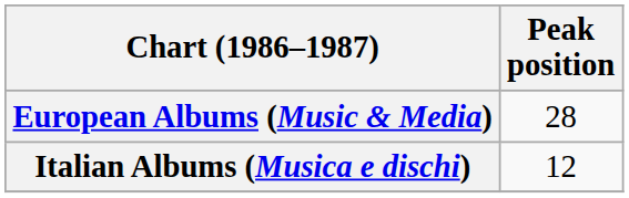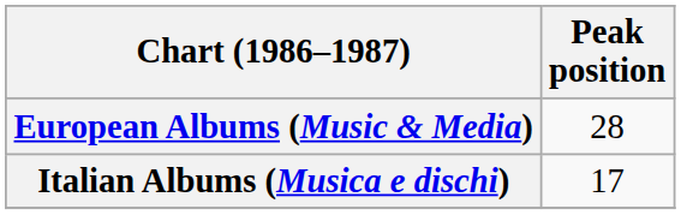 <table class="wikitable sortable plainrowheaders" style="text-align:center">
 <tr>
 <th scope="col">Chart (1986–1987)</th>
 <th scope="col">Peak<br>position</th>
 </tr>
 <tr>
 <th scope="row"><a href='#'>European Albums</a> (<em><a href='#'>Music & Media</a></em>)</th>
 <td>28</td>
 </tr>
 <tr>
 <th scope="row">Italian Albums (<em><a href='#'>Musica e dischi</a></em>)</th>
-<td>12</td>
+<td>17</td>
 </tr>
 <tr>
 </tr>
 </table>
